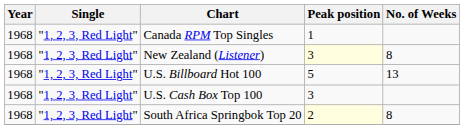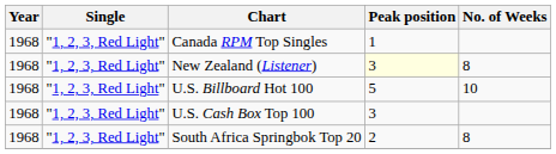 <table class="wikitable">
 <tr>
 <th align="left">Year</th>
 <th align="left">Single</th>
 <th align="left">Chart</th>
 <th align="left">Peak position</th>
 <th align="left">No. of Weeks</th>
 </tr>
 <tr>
 <td align="left">1968</td>
 <td align="left">"<a href='#'>1, 2, 3, Red Light</a>"</td>
 <td align="left">Canada <em><a href='#'>RPM</a></em> Top Singles</td>
 <td align="left">1</td>
 <td align="left"></td>
 </tr>
 <tr>
 <td align="left">1968</td>
 <td align="left">"<a href='#'>1, 2, 3, Red Light</a>"</td>
 <td align="left">New Zealand (<em><a href='#'>Listener</a></em>)</td>
 <td align="left" style="background: lightyellow;">3</td>
 <td align="left">8</td>
 </tr>
 <tr>
 <td align="left">1968</td>
 <td align="left">"<a href='#'>1, 2, 3, Red Light</a>"</td>
 <td align="left">U.S. <em>Billboard</em> Hot 100</td>
 <td align="left">5</td>
-<td align="left">13</td>
+<td align="left">10</td>
 </tr>
 <tr>
 <td align="left">1968</td>
 <td align="left">"<a href='#'>1, 2, 3, Red Light</a>"</td>
 <td align="left">U.S. <em>Cash Box</em> Top 100</td>
 <td align="left">3</td>
 <td align="left"></td>
 </tr>
 <tr>
 <td align="left">1968</td>
 <td align="left">"<a href='#'>1, 2, 3, Red Light</a>"</td>
 <td align="left">South Africa Springbok Top 20</td>
-<td align="left" style="background: lightyellow;">2</td>
+<td align="left">2</td>
 <td align="left">8</td>
 </tr>
 <tr>
 </tr>
 </table>
